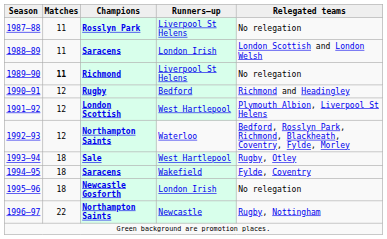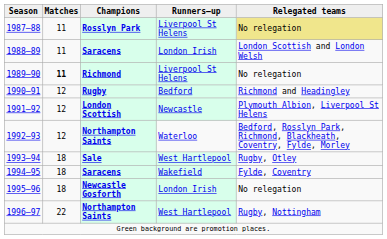 <table class="wikitable" style="text-align: left;">
 <tr>
 <th style="background:#efefef; width:70px;">Season</th>
 <th style="background:#efefef; width:30px;">Matches</th>
 <th style="background:#efefef; width:170px;">Champions</th>
 <th style="background:#efefef; width:200px;">Runners–up</th>
 <th style="background:#efefef; width:480px;">Relegated teams</th>
 </tr>
 <tr align=left>
 <td style="text-align: center;"><a href='#'>1987–88</a></td>
 <td style="text-align: center;">11</td>
 <td style="background:#d8ffeb;"><strong><a href='#'>Rosslyn Park</a></strong></td>
 <td style="background:#d8ffeb;"><a href='#'>Liverpool St Helens</a></td>
-<td>No relegation</td>
+<td style="background: khaki;">No relegation</td>
 </tr>
 <tr>
 <td style="text-align: center;"><a href='#'>1988–89</a></td>
 <td style="text-align: center;">11</td>
 <td style="background:#d8ffeb;"><strong><a href='#'>Saracens</a></strong></td>
 <td style="background:#d8ffeb;"><a href='#'>London Irish</a></td>
 <td><a href='#'>London Scottish</a> and <a href='#'>London Welsh</a></td>
 </tr>
 <tr>
 <td style="text-align: center;"><a href='#'>1989–90</a></td>
 <td style="text-align: center;"><strong>11</strong></td>
 <td style="background:#d8ffeb;"><strong><a href='#'>Richmond</a></strong></td>
 <td style="background:#d8ffeb;"><a href='#'>Liverpool St Helens</a></td>
 <td>No relegation</td>
 </tr>
 <tr>
 <td style="text-align: center;"><a href='#'>1990–91</a></td>
 <td style="text-align: center;">12</td>
 <td style="background:#d8ffeb;"><strong><a href='#'>Rugby</a></strong></td>
 <td style="background:#d8ffeb;"><a href='#'>Bedford</a></td>
 <td><a href='#'>Richmond</a> and <a href='#'>Headingley</a></td>
 </tr>
 <tr>
 <td style="text-align: center;"><a href='#'>1991–92</a></td>
 <td style="text-align: center;">12</td>
 <td style="background:#d8ffeb;"><strong><a href='#'>London Scottish</a></strong></td>
-<td style="background:#d8ffeb;"><a href='#'>West Hartlepool</a></td>
+<td style="background:#d8ffeb;"><a href='#'>Newcastle</a></td>
 <td><a href='#'>Plymouth Albion</a>, <a href='#'>Liverpool St Helens</a></td>
 </tr>
 <tr>
 <td style="text-align: center;"><a href='#'>1992–93</a></td>
 <td style="text-align: center;">12</td>
 <td style="background:#d8ffeb;"><strong><a href='#'>Northampton Saints</a></strong></td>
 <td><a href='#'>Waterloo</a></td>
 <td><a href='#'>Bedford</a>, <a href='#'>Rosslyn Park</a>, <a href='#'>Richmond</a>, <a href='#'>Blackheath</a>, <a href='#'>Coventry</a>, <a href='#'>Fylde</a>, <a href='#'>Morley</a></td>
 </tr>
 <tr>
 <td style="text-align: center;"><a href='#'>1993–94</a></td>
 <td style="text-align: center;">18</td>
 <td style="background:#d8ffeb;"><strong><a href='#'>Sale</a></strong></td>
 <td style="background:#d8ffeb;"><a href='#'>West Hartlepool</a></td>
 <td><a href='#'>Rugby</a>, <a href='#'>Otley</a></td>
 </tr>
 <tr>
 <td style="text-align: center;"><a href='#'>1994–95</a></td>
 <td style="text-align: center;">18</td>
 <td style="background:#d8ffeb;"><strong><a href='#'>Saracens</a></strong></td>
 <td style="background:#d8ffeb;"><a href='#'>Wakefield</a></td>
 <td><a href='#'>Fylde</a>, <a href='#'>Coventry</a></td>
 </tr>
 <tr>
 <td style="text-align: center;"><a href='#'>1995–96</a></td>
 <td style="text-align: center;">18</td>
 <td style="background:#d8ffeb;"><strong><a href='#'>Newcastle Gosforth</a></strong></td>
 <td style="background:#d8ffeb;"><a href='#'>London Irish</a></td>
 <td>No relegation</td>
 </tr>
 <tr>
 <td style="text-align: center;"><a href='#'>1996–97</a></td>
 <td style="text-align: center;">22</td>
 <td style="background:#d8ffeb;"><strong><a href='#'>Northampton Saints</a></strong></td>
-<td style="background:#d8ffeb;"><a href='#'>Newcastle</a></td>
+<td style="background:#d8ffeb;"><a href='#'>West Hartlepool</a></td>
 <td><a href='#'>Rugby</a>, <a href='#'>Nottingham</a></td>
 </tr>
 <tr>
 <td colspan="15"  style="border:0; font-size:smaller; text-align:center;">Green background are promotion places.</td>
 </tr>
 </table>
